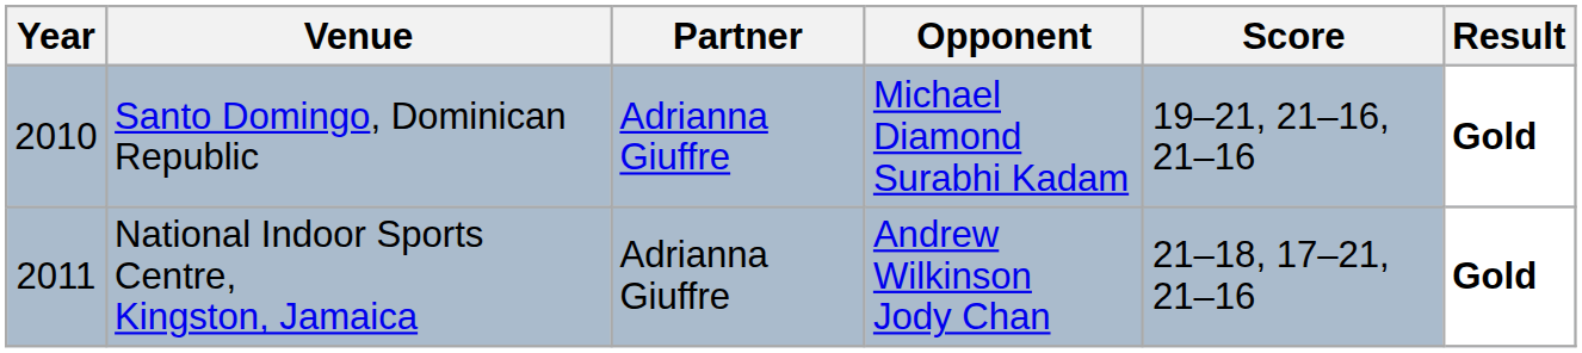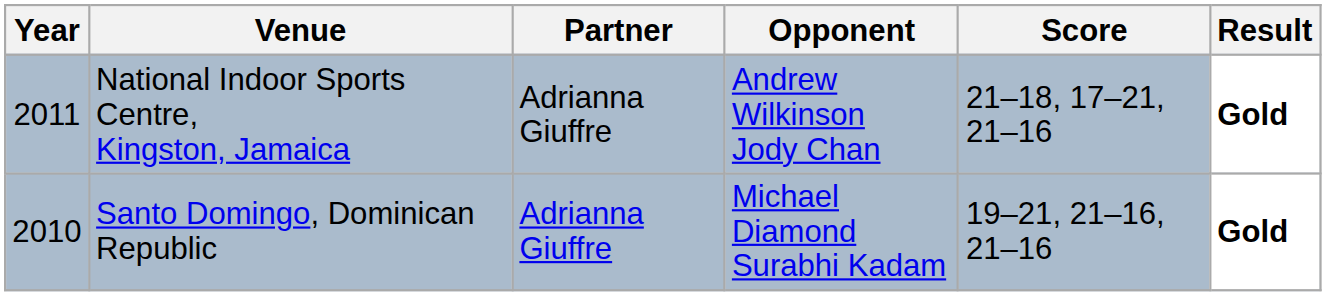 <table class="sortable wikitable" style="font-size: 90%;">
 <tr>
 <th>Year</th>
 <th>Venue</th>
 <th>Partner</th>
 <th>Opponent</th>
 <th>Score</th>
 <th>Result</th>
 </tr>
 <tr style="background:#AABBCC">
+<td align="center">2011</td>
+<td align="left">National Indoor Sports Centre,<br><a href='#'>Kingston, Jamaica</a></td>
+<td align="left"> Adrianna Giuffre</td>
+<td align="left"> <a href='#'>Andrew Wilkinson</a><br> <a href='#'>Jody Chan</a></td>
+<td align="left">21–18, 17–21, 21–16</td>
+<td style="text-align:left; background:white"> <strong>Gold</strong></td>
+</tr>
+<tr style="background:#AABBCC">
 <td align="center">2010</td>
 <td align="left"><a href='#'>Santo Domingo</a>, Dominican Republic</td>
 <td align="left"> <a href='#'>Adrianna Giuffre</a></td>
 <td align="left"> <a href='#'>Michael Diamond</a><br> <a href='#'>Surabhi Kadam</a></td>
 <td align="left">19–21, 21–16, 21–16</td>
 <td style="text-align:left; background:white"> <strong>Gold</strong></td>
 </tr>
-<tr style="background:#AABBCC">
-<td align="center">2011</td>
-<td align="left">National Indoor Sports Centre,<br><a href='#'>Kingston, Jamaica</a></td>
-<td align="left"> Adrianna Giuffre</td>
-<td align="left"> <a href='#'>Andrew Wilkinson</a><br> <a href='#'>Jody Chan</a></td>
-<td align="left">21–18, 17–21, 21–16</td>
-<td style="text-align:left; background:white"> <strong>Gold</strong></td>
-</tr>
 </table>
